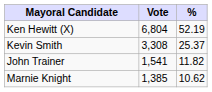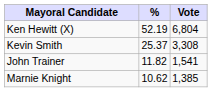 <table class="wikitable">
 <tr>
 <th style="background:#ddf; width:200px;">Mayoral Candidate</th>
+<th style="background:#ddf; width:30px;">%</th>
 <th style="background:#ddf; width:50px;">Vote</th>
-<th style="background:#ddf; width:30px;">%</th>
 </tr>
 <tr>
 <td>Ken Hewitt (X)</td>
+<td>52.19</td>
 <td>6,804</td>
-<td>52.19</td>
 </tr>
 <tr>
 <td>Kevin Smith</td>
+<td>25.37</td>
 <td>3,308</td>
-<td>25.37</td>
 </tr>
 <tr>
 <td>John Trainer</td>
+<td>11.82</td>
 <td>1,541</td>
-<td>11.82</td>
 </tr>
 <tr>
 <td>Marnie Knight</td>
+<td>10.62</td>
 <td>1,385</td>
-<td>10.62</td>
 </tr>
 </table>
